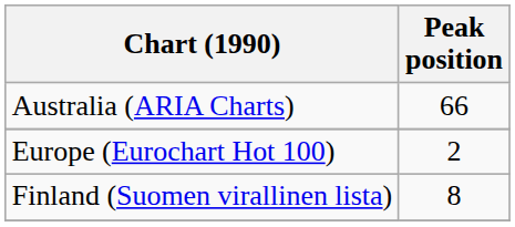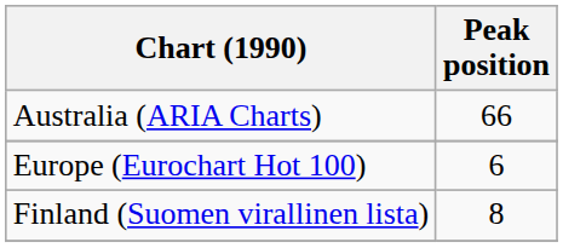 <table class="wikitable sortable">
 <tr>
 <th>Chart (1990)</th>
 <th>Peak<br>position</th>
 </tr>
 <tr>
 <td>Australia (<a href='#'>ARIA Charts</a>)</td>
 <td align="center">66</td>
 </tr>
 <tr>
 </tr>
 <tr>
 </tr>
 <tr>
 <td>Europe (<a href='#'>Eurochart Hot 100</a>)</td>
-<td align="center">2</td>
+<td align="center">6</td>
 </tr>
 <tr>
 <td>Finland (<a href='#'>Suomen virallinen lista</a>)</td>
 <td align="center">8</td>
 </tr>
 <tr>
 </tr>
 <tr>
 </tr>
 <tr>
 </tr>
 <tr>
 </tr>
 <tr>
 </tr>
 <tr>
 </tr>
 <tr>
 </tr>
 </table>
